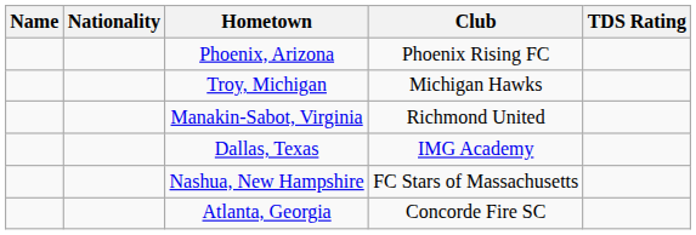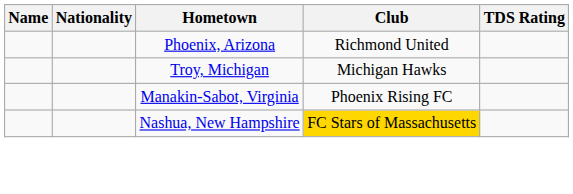 <table class="wikitable" style="font-size:90%; text-align: center;" border="1">
 <tr>
 <th>Name</th>
 <th>Nationality</th>
 <th>Hometown</th>
 <th>Club</th>
 <th>TDS Rating</th>
 </tr>
 <tr>
 <td></td>
 <td></td>
 <td><a href='#'>Phoenix, Arizona</a></td>
-<td>Phoenix Rising FC</td>
+<td>Richmond United</td>
 <td></td>
 </tr>
 <tr>
 <td></td>
 <td></td>
 <td><a href='#'>Troy, Michigan</a></td>
 <td>Michigan Hawks</td>
 <td></td>
 </tr>
 <tr>
 <td></td>
 <td></td>
 <td><a href='#'>Manakin-Sabot, Virginia</a></td>
-<td>Richmond United</td>
-<td></td>
-</tr>
-<tr>
-<td></td>
-<td></td>
-<td><a href='#'>Dallas, Texas</a></td>
-<td><a href='#'>IMG Academy</a></td>
+<td>Phoenix Rising FC</td>
 <td></td>
 </tr>
 <tr>
 <td></td>
 <td></td>
 <td><a href='#'>Nashua, New Hampshire</a></td>
-<td>FC Stars of Massachusetts</td>
-<td></td>
-</tr>
-<tr>
-<td></td>
-<td></td>
-<td><a href='#'>Atlanta, Georgia</a></td>
-<td>Concorde Fire SC</td>
+<td style="background: gold;">FC Stars of Massachusetts</td>
 <td></td>
 </tr>
 </table>
